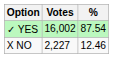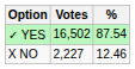 <table class="wikitable">
 <tr>
 <th>Option</th>
 <th>Votes</th>
 <th>%</th>
 </tr>
 <tr>
 <td style=background:#bbf8be>✓ YES</td>
-<td style=background:#bbf8be>16,002</td>
+<td style=background:#bbf8be>16,502</td>
 <td style=background:#bbf8be>87.54</td>
 </tr>
 <tr>
 <td>X NO</td>
 <td>2,227</td>
 <td>12.46</td>
 </tr>
 </table>
